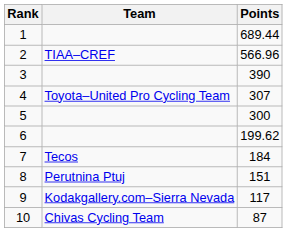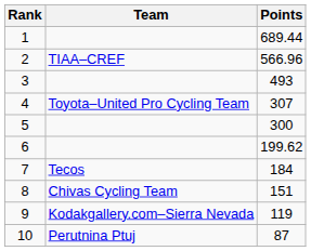 <table class="wikitable sortable">
 <tr>
 <th>Rank</th>
 <th>Team</th>
 <th>Points</th>
 </tr>
 <tr>
 <td align=center>1</td>
 <td></td>
 <td align=center>689.44</td>
 </tr>
 <tr>
 <td align=center>2</td>
 <td><a href='#'>TIAA–CREF</a></td>
 <td align=center>566.96</td>
 </tr>
 <tr>
 <td align=center>3</td>
 <td></td>
-<td align=center>390</td>
+<td align=center>493</td>
 </tr>
 <tr>
 <td align=center>4</td>
 <td><a href='#'>Toyota–United Pro Cycling Team</a></td>
 <td align=center>307</td>
 </tr>
 <tr>
 <td align=center>5</td>
 <td></td>
 <td align=center>300</td>
 </tr>
 <tr>
 <td align=center>6</td>
 <td></td>
 <td align=center>199.62</td>
 </tr>
 <tr>
 <td align=center>7</td>
 <td><a href='#'>Tecos</a></td>
 <td align=center>184</td>
 </tr>
 <tr>
 <td align=center>8</td>
-<td><a href='#'>Perutnina Ptuj</a></td>
+<td><a href='#'>Chivas Cycling Team</a></td>
 <td align=center>151</td>
 </tr>
 <tr>
 <td align=center>9</td>
 <td><a href='#'>Kodakgallery.com–Sierra Nevada</a></td>
-<td align=center>117</td>
+<td align=center>119</td>
 </tr>
 <tr>
 <td align=center>10</td>
-<td><a href='#'>Chivas Cycling Team</a></td>
+<td><a href='#'>Perutnina Ptuj</a></td>
 <td align=center>87</td>
 </tr>
 </table>
